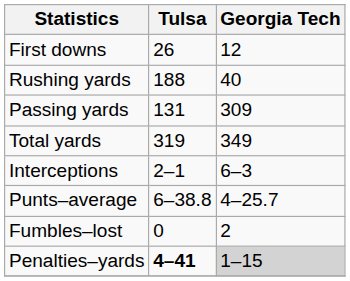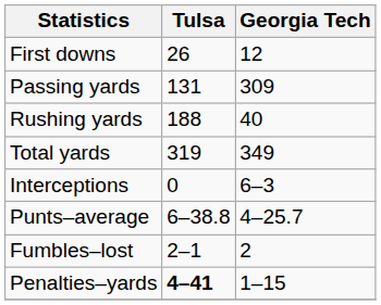 <table class="wikitable">
 <tr>
 <th>Statistics</th>
 <th>Tulsa</th>
 <th>Georgia Tech</th>
 </tr>
 <tr>
 <td>First downs</td>
 <td>26</td>
 <td>12</td>
 </tr>
 <tr>
+<td>Passing yards</td>
+<td>131</td>
+<td>309</td>
+</tr>
+<tr>
 <td>Rushing yards</td>
 <td>188</td>
 <td>40</td>
-</tr>
-<tr>
-<td>Passing yards</td>
-<td>131</td>
-<td>309</td>
 </tr>
 <tr>
 <td>Total yards</td>
 <td>319</td>
 <td>349</td>
 </tr>
 <tr>
 <td>Interceptions</td>
-<td>2–1</td>
+<td>0</td>
 <td>6–3</td>
 </tr>
 <tr>
 <td>Punts–average</td>
 <td>6–38.8</td>
 <td>4–25.7</td>
 </tr>
 <tr>
 <td>Fumbles–lost</td>
-<td>0</td>
+<td>2–1</td>
 <td>2</td>
 </tr>
 <tr>
 <td>Penalties–yards</td>
 <td><strong>4–41</strong></td>
-<td style="background: lightgrey;">1–15</td>
+<td>1–15</td>
 </tr>
 <tr>
 </tr>
 </table>
